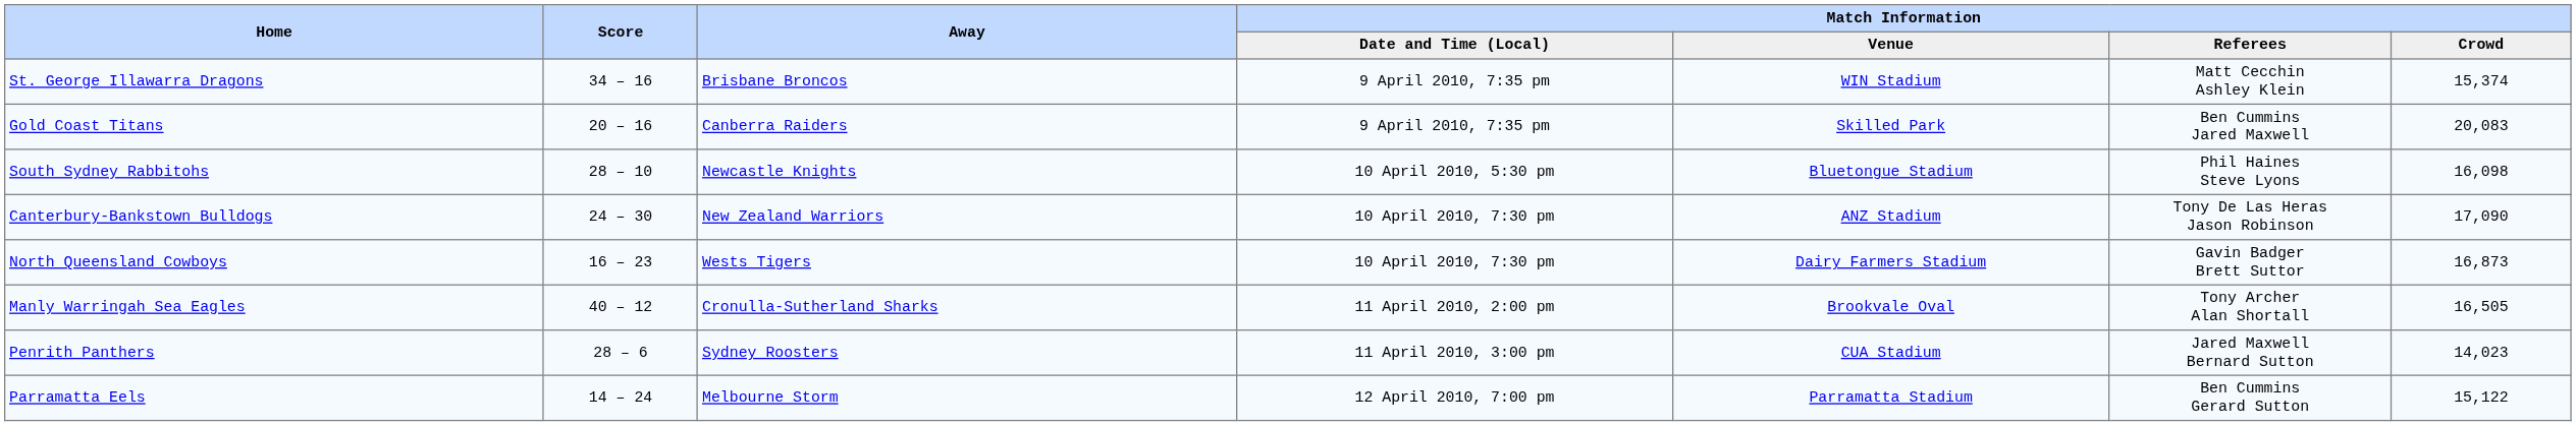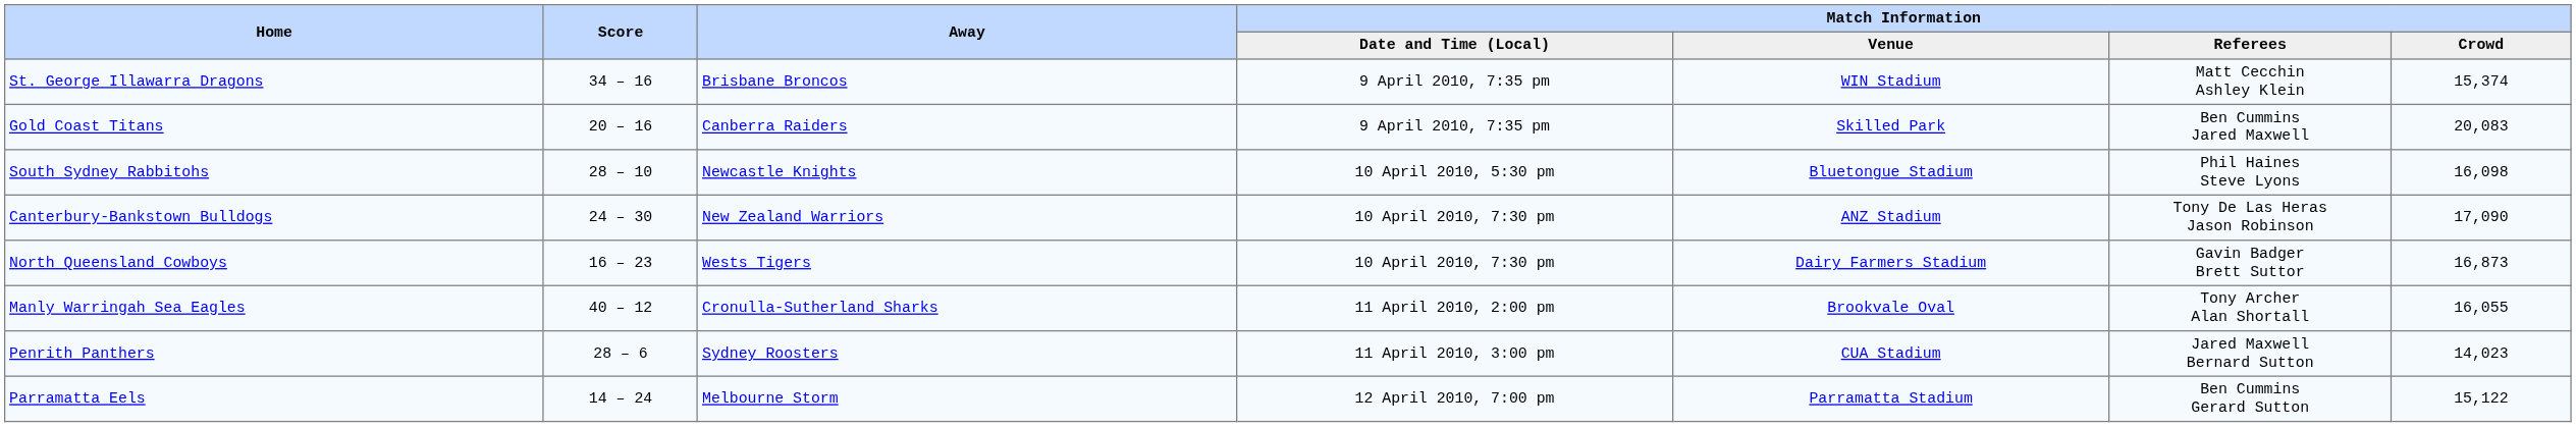 <table border="1" cellpadding="3" cellspacing="0" style="border-collapse:collapse; font-size:90%; width:100%">
 <tr style="background:#c1d8ff;">
 <th rowspan="2" style="width:21%;">Home</th>
 <th rowspan="2" style="width:6%;">Score</th>
 <th rowspan="2" style="width:21%;">Away</th>
 <th colspan=6>Match Information</th>
 </tr>
 <tr style="background:#efefef;">
 <th width=17%>Date and Time (Local)</th>
 <th width=17%>Venue</th>
 <th width=11%>Referees</th>
 <th width=7%>Crowd</th>
 </tr>
 <tr style="text-align:center; background:#f5faff;">
 <td align=left> <a href='#'>St. George Illawarra Dragons</a></td>
 <td>34 – 16</td>
 <td align=left> <a href='#'>Brisbane Broncos</a></td>
 <td>9 April 2010, 7:35 pm</td>
 <td><a href='#'>WIN Stadium</a></td>
 <td>Matt Cecchin<br>Ashley Klein</td>
 <td>15,374</td>
 </tr>
 <tr style="text-align:center; background:#f5faff;">
 <td align=left> <a href='#'>Gold Coast Titans</a></td>
 <td>20 – 16</td>
 <td align=left> <a href='#'>Canberra Raiders</a></td>
 <td>9 April 2010, 7:35 pm</td>
 <td><a href='#'>Skilled Park</a></td>
 <td>Ben Cummins<br>Jared Maxwell</td>
 <td>20,083</td>
 </tr>
 <tr style="text-align:center; background:#f5faff;">
 <td align=left> <a href='#'>South Sydney Rabbitohs</a></td>
 <td>28 – 10</td>
 <td align=left> <a href='#'>Newcastle Knights</a></td>
 <td>10 April 2010, 5:30 pm</td>
 <td><a href='#'>Bluetongue Stadium</a></td>
 <td>Phil Haines<br>Steve Lyons</td>
 <td>16,098</td>
 </tr>
 <tr style="text-align:center; background:#f5faff;">
 <td align=left> <a href='#'>Canterbury-Bankstown Bulldogs</a></td>
 <td>24 – 30</td>
 <td align=left> <a href='#'>New Zealand Warriors</a></td>
 <td>10 April 2010, 7:30 pm</td>
 <td><a href='#'>ANZ Stadium</a></td>
 <td>Tony De Las Heras<br>Jason Robinson</td>
 <td>17,090</td>
 </tr>
 <tr style="text-align:center; background:#f5faff;">
 <td align=left> <a href='#'>North Queensland Cowboys</a></td>
 <td>16 – 23</td>
 <td align=left> <a href='#'>Wests Tigers</a></td>
 <td>10 April 2010, 7:30 pm</td>
 <td><a href='#'>Dairy Farmers Stadium</a></td>
 <td>Gavin Badger<br>Brett Suttor</td>
 <td>16,873</td>
 </tr>
 <tr style="text-align:center; background:#f5faff;">
 <td align=left> <a href='#'>Manly Warringah Sea Eagles</a></td>
 <td>40 – 12</td>
 <td align=left> <a href='#'>Cronulla-Sutherland Sharks</a></td>
 <td>11 April 2010, 2:00 pm</td>
 <td><a href='#'>Brookvale Oval</a></td>
 <td>Tony Archer<br>Alan Shortall</td>
-<td>16,505</td>
+<td>16,055</td>
 </tr>
 <tr style="text-align:center; background:#f5faff;">
 <td align=left> <a href='#'>Penrith Panthers</a></td>
 <td>28 – 6</td>
 <td align=left> <a href='#'>Sydney Roosters</a></td>
 <td>11 April 2010, 3:00 pm</td>
 <td><a href='#'>CUA Stadium</a></td>
 <td>Jared Maxwell<br>Bernard Sutton</td>
 <td>14,023</td>
 </tr>
 <tr style="text-align:center; background:#f5faff;">
 <td align=left> <a href='#'>Parramatta Eels</a></td>
 <td>14 – 24</td>
 <td align=left> <a href='#'>Melbourne Storm</a></td>
 <td>12 April 2010, 7:00 pm</td>
 <td><a href='#'>Parramatta Stadium</a></td>
 <td>Ben Cummins<br>Gerard Sutton</td>
 <td>15,122</td>
 </tr>
 </table>
